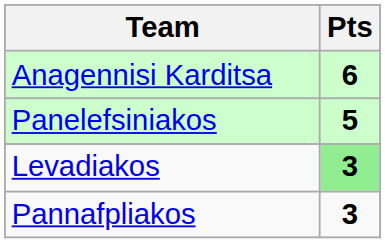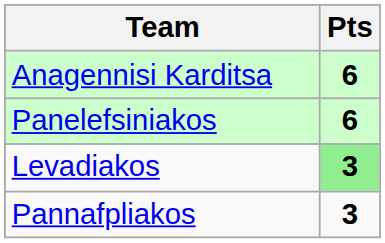 <table class="wikitable" style="text-align: center;">
 <tr>
 <th width=165>Team</th>
 <th width=20>Pts</th>
 </tr>
 <tr bgcolor="#ccffcc">
 <td align=left><a href='#'>Anagennisi Karditsa</a></td>
 <td><strong>6</strong></td>
 </tr>
 <tr bgcolor="#ccffcc">
 <td align=left><a href='#'>Panelefsiniakos</a></td>
-<td><strong>5</strong></td>
+<td><strong>6</strong></td>
 </tr>
 <tr>
 <td align=left><a href='#'>Levadiakos</a></td>
 <td style="background: lightgreen;"><strong>3</strong></td>
 </tr>
 <tr>
 <td align=left><a href='#'>Pannafpliakos</a></td>
 <td><strong>3</strong></td>
 </tr>
 </table>
